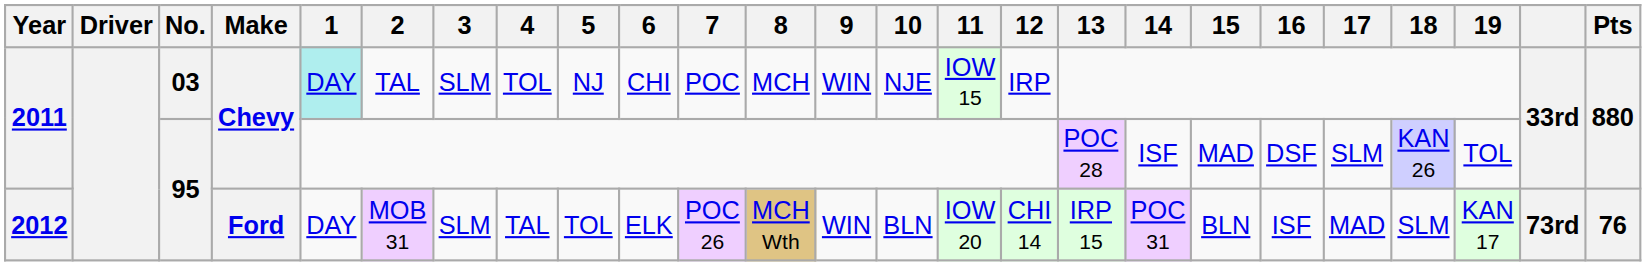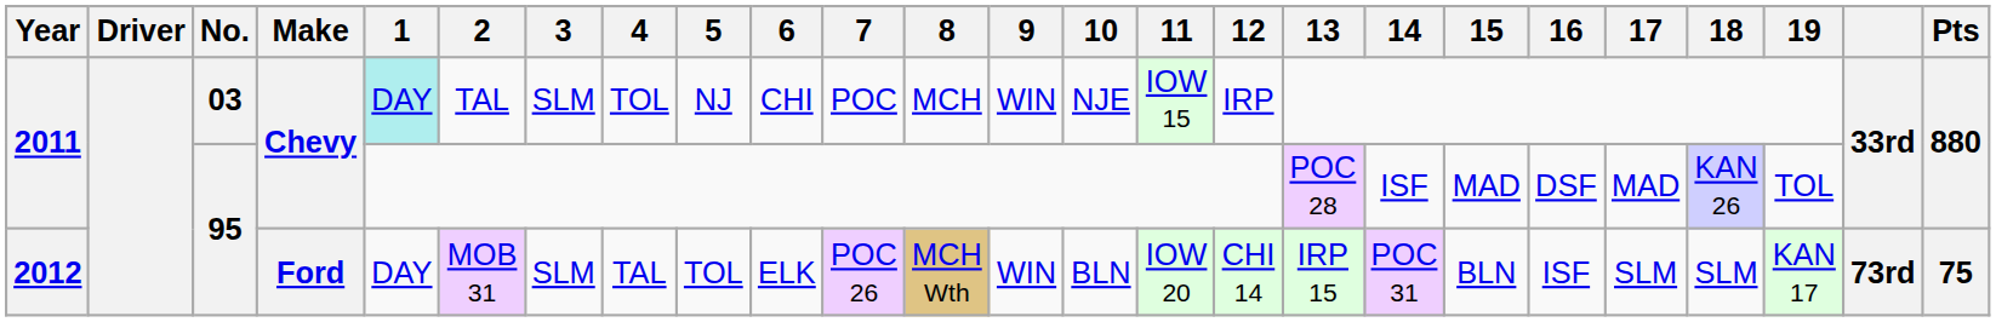 <table class="wikitable" style="text-align:center; font-size:75%">
 <tr>
 <th>Year</th>
 <th>Driver</th>
 <th>No.</th>
 <th>Make</th>
 <th>1</th>
 <th>2</th>
 <th>3</th>
 <th>4</th>
 <th>5</th>
 <th>6</th>
 <th>7</th>
 <th>8</th>
 <th>9</th>
 <th>10</th>
 <th>11</th>
 <th>12</th>
 <th>13</th>
 <th>14</th>
 <th>15</th>
 <th>16</th>
 <th>17</th>
 <th>18</th>
 <th>19</th>
 <th></th>
 <th>Pts</th>
 </tr>
 <tr>
 <th rowspan=2><a href='#'>2011</a></th>
 <th rowspan=3></th>
 <th>03</th>
 <th rowspan=2><a href='#'>Chevy</a></th>
 <td style="background: paleturquoise;"><a href='#'>DAY</a></td>
 <td><a href='#'>TAL</a></td>
 <td><a href='#'>SLM</a></td>
 <td><a href='#'>TOL</a></td>
 <td><a href='#'>NJ</a></td>
 <td><a href='#'>CHI</a></td>
 <td><a href='#'>POC</a></td>
 <td><a href='#'>MCH</a></td>
 <td><a href='#'>WIN</a></td>
 <td><a href='#'>NJE</a></td>
 <td style="background:#DFFFDF;"><a href='#'>IOW</a><br><small>15</small></td>
 <td><a href='#'>IRP</a></td>
 <td colspan=7></td>
 <th rowspan=2>33rd</th>
 <th rowspan=2>880</th>
 </tr>
 <tr>
 <th rowspan=2>95</th>
 <td colspan=12></td>
 <td style="background:#EFCFFF;"><a href='#'>POC</a><br><small>28</small></td>
 <td><a href='#'>ISF</a></td>
 <td><a href='#'>MAD</a></td>
 <td><a href='#'>DSF</a></td>
-<td><a href='#'>SLM</a></td>
+<td><a href='#'>MAD</a></td>
 <td style="background:#CFCFFF;"><a href='#'>KAN</a><br><small>26</small></td>
 <td><a href='#'>TOL</a></td>
 </tr>
 <tr>
 <th><a href='#'>2012</a></th>
 <th><a href='#'>Ford</a></th>
 <td><a href='#'>DAY</a></td>
 <td style="background:#EFCFFF;"><a href='#'>MOB</a><br><small>31</small></td>
 <td><a href='#'>SLM</a></td>
 <td><a href='#'>TAL</a></td>
 <td><a href='#'>TOL</a></td>
 <td><a href='#'>ELK</a></td>
 <td style="background:#EFCFFF;"><a href='#'>POC</a><br><small>26</small></td>
 <td style="background:#DFC484;"><a href='#'>MCH</a><br><small>Wth</small></td>
 <td><a href='#'>WIN</a></td>
 <td><a href='#'>BLN</a></td>
 <td style="background:#DFFFDF;"><a href='#'>IOW</a><br><small>20</small></td>
 <td style="background:#DFFFDF;"><a href='#'>CHI</a><br><small>14</small></td>
 <td style="background:#DFFFDF;"><a href='#'>IRP</a><br><small>15</small></td>
 <td style="background:#EFCFFF;"><a href='#'>POC</a><br><small>31</small></td>
 <td><a href='#'>BLN</a></td>
 <td><a href='#'>ISF</a></td>
-<td><a href='#'>MAD</a></td>
+<td><a href='#'>SLM</a></td>
 <td><a href='#'>SLM</a></td>
 <td style="background:#DFFFDF;"><a href='#'>KAN</a><br><small>17</small></td>
 <th>73rd</th>
-<th>76</th>
+<th>75</th>
 </tr>
 </table>
